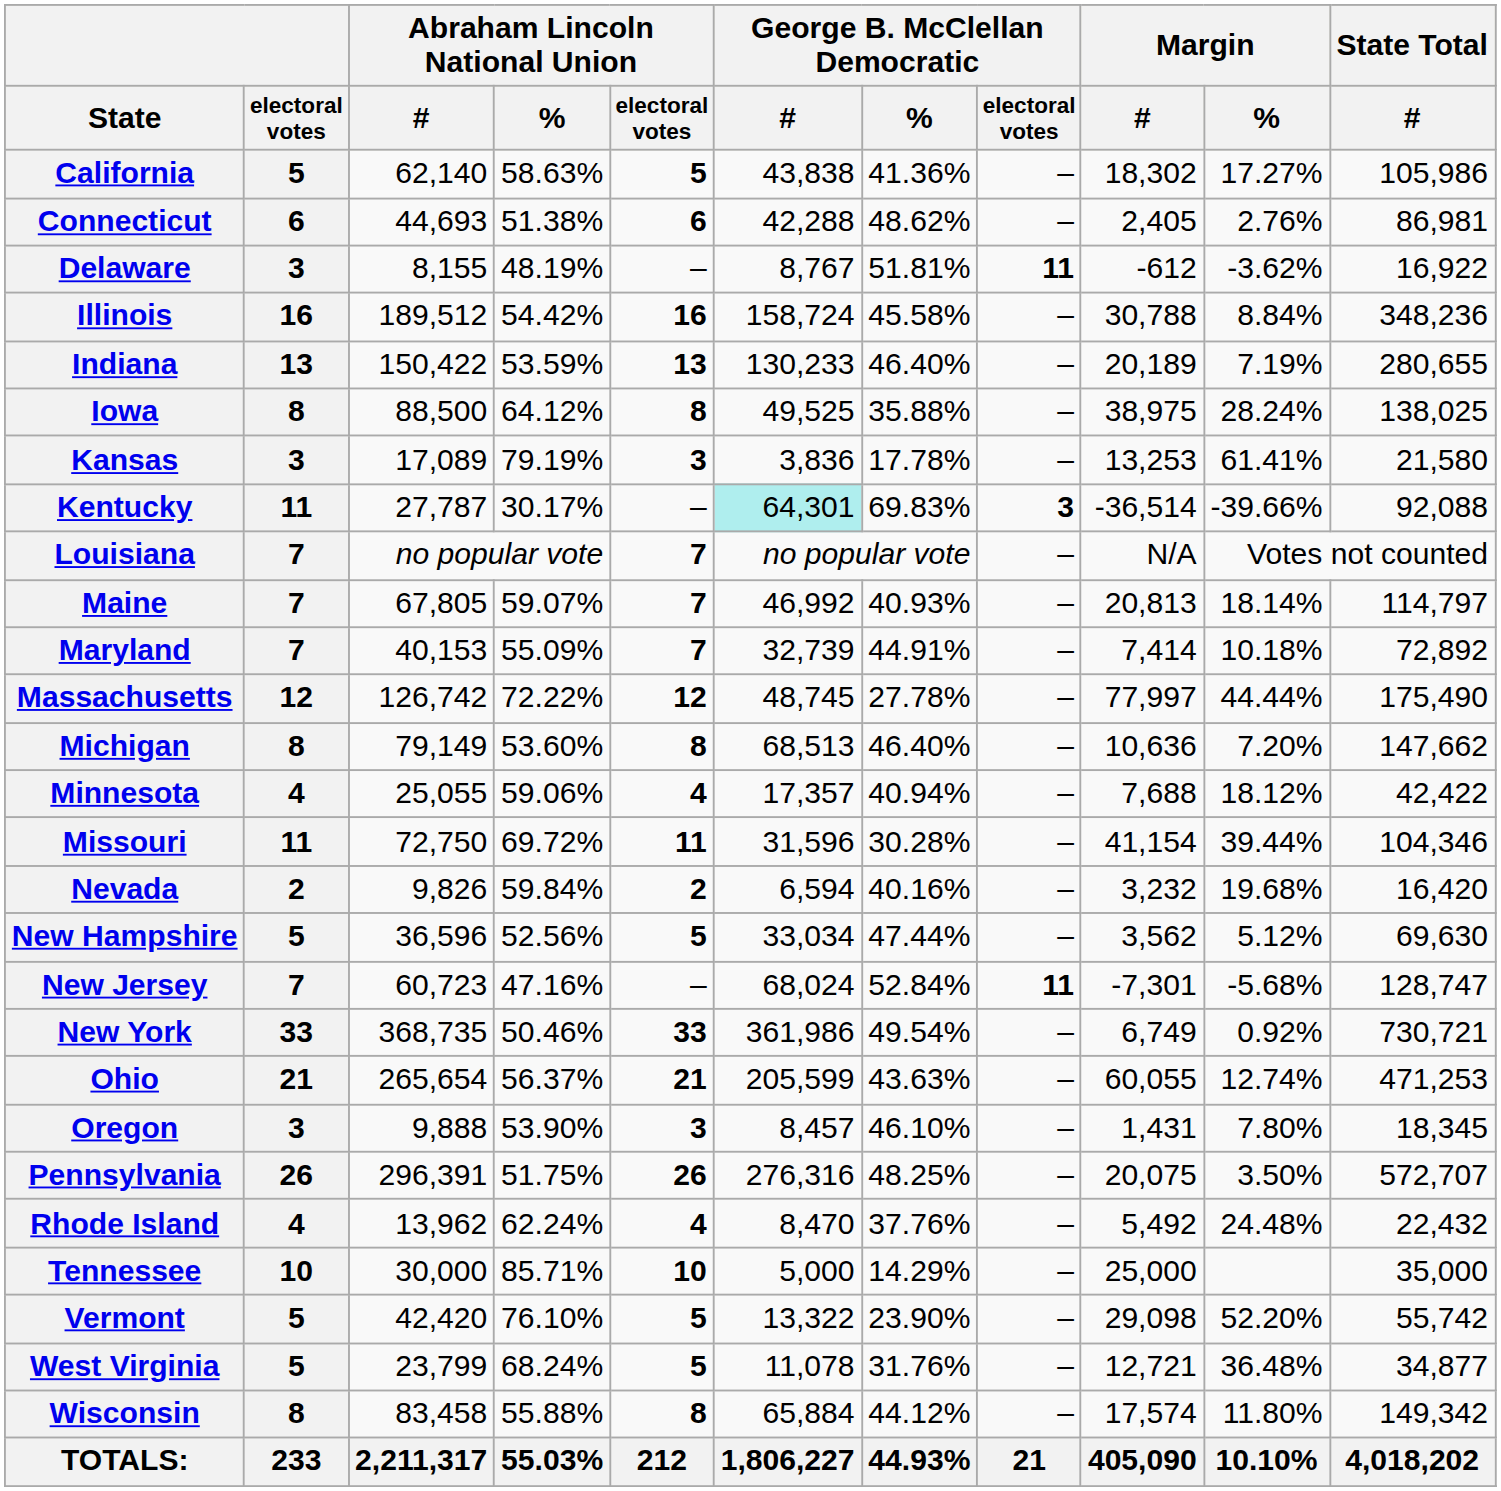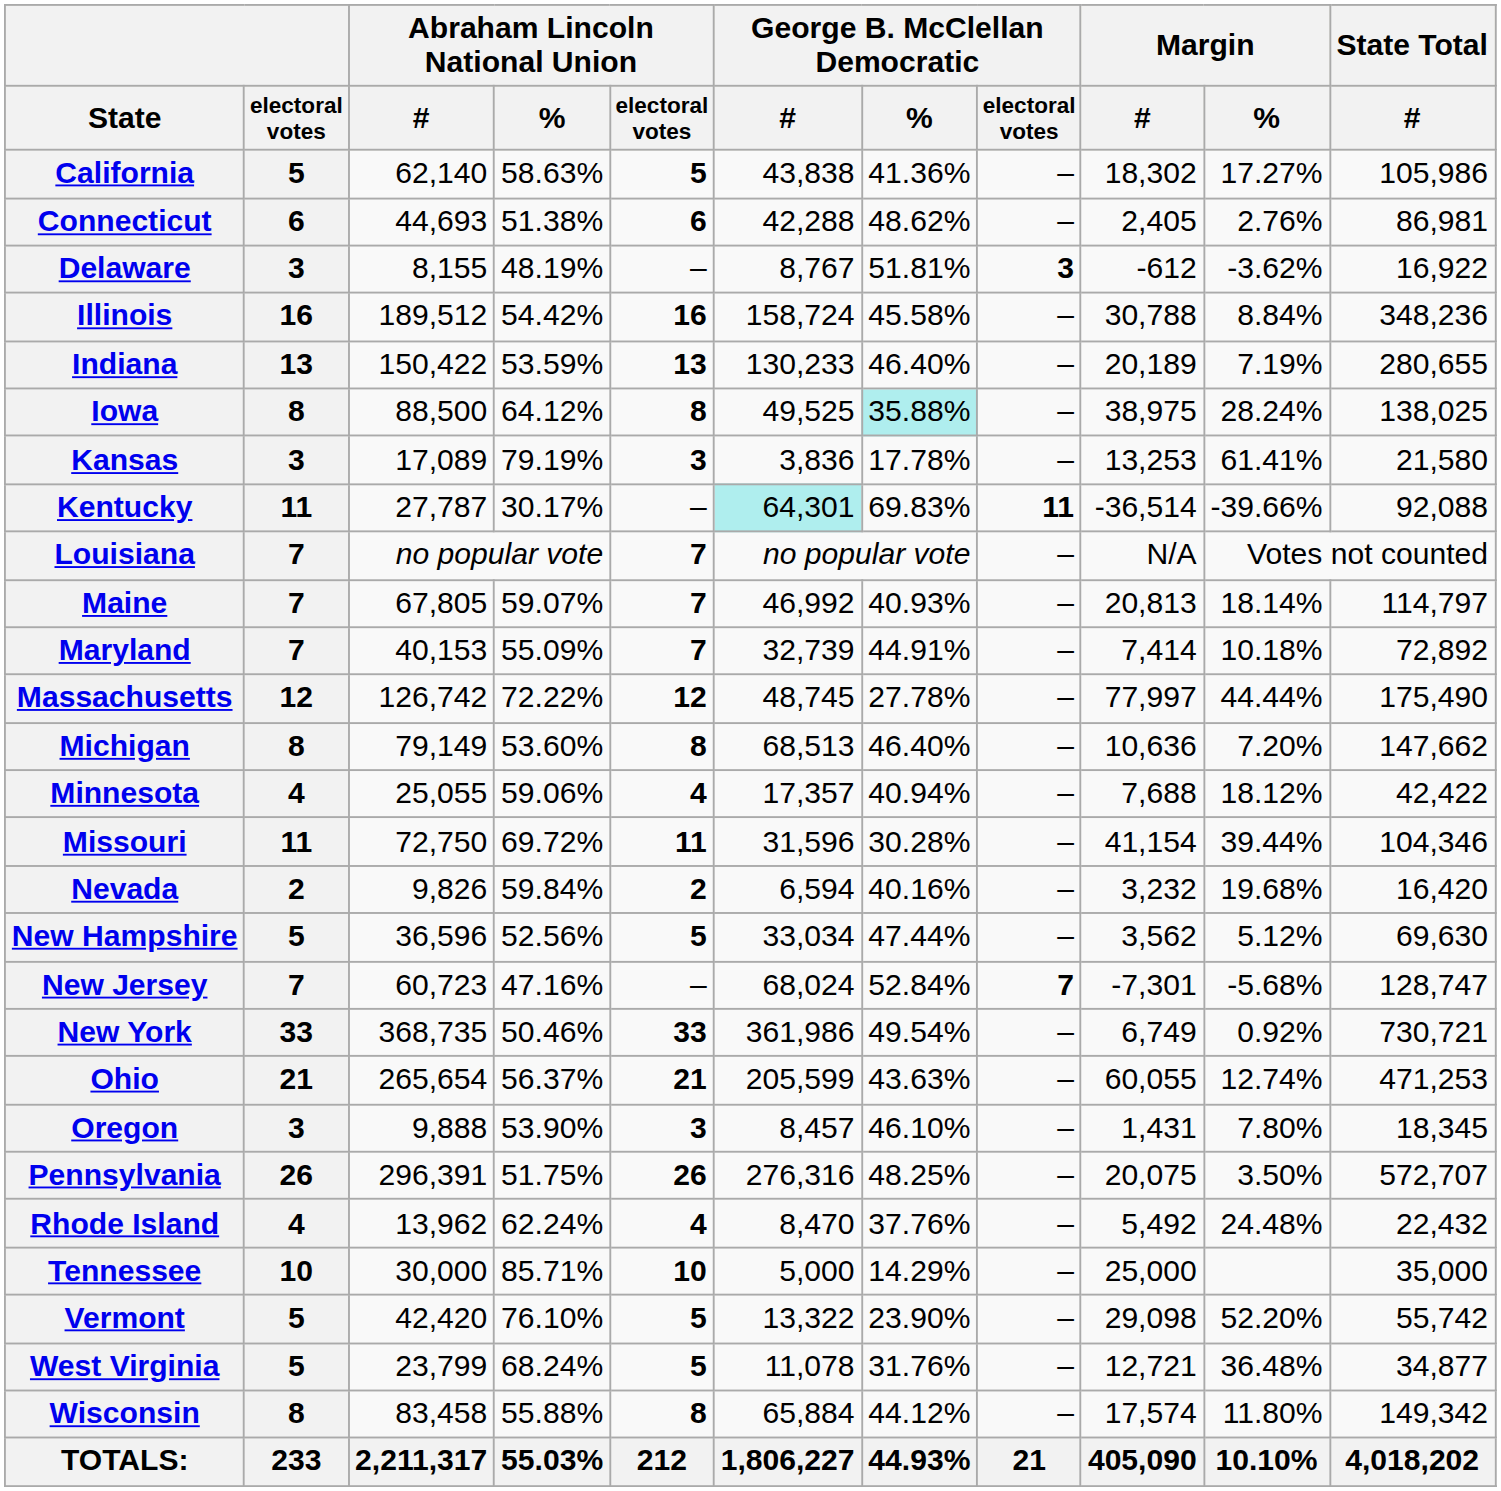 <table class="wikitable sortable" style="text-align:right">
 <tr style="background:#ffd;">
 <th colspan="2"><br></th>
 <th colspan="3" style="text-align:center;">Abraham Lincoln<br>National Union</th>
 <th colspan="3" style="text-align:center;">George B. McClellan<br>Democratic</th>
 <th colspan="2">Margin</th>
 <th style="text-align:center;">State Total</th>
 </tr>
 <tr style="background:#ffe;" |>
 <th align="center">State</th>
 <th style="text-align:center; font-size: 75%">electoral<br>votes</th>
 <th align="center" data-sort-type="number">#</th>
 <th align="center" data-sort-type="number">%</th>
 <th style="text-align:center; font-size: 75%">electoral<br>votes</th>
 <th align="center" data-sort-type="number">#</th>
 <th align="center" data-sort-type="number">%</th>
 <th style="text-align:center; font-size: 75%">electoral<br>votes</th>
 <th data-sort-type="number">#</th>
 <th data-sort-type="number">%</th>
 <th align="center" data-sort-type="number">#</th>
 </tr>
 <tr>
 <th align="left"><a href='#'>California</a></th>
 <th>5</th>
 <td>62,140</td>
 <td>58.63%</td>
 <td><strong>5</strong></td>
 <td>43,838</td>
 <td>41.36%</td>
 <td>–</td>
 <td>18,302</td>
 <td>17.27%</td>
 <td>105,986</td>
 </tr>
 <tr>
 <th align="left"><a href='#'>Connecticut</a></th>
 <th>6</th>
 <td>44,693</td>
 <td>51.38%</td>
 <td><strong>6</strong></td>
 <td>42,288</td>
 <td>48.62%</td>
 <td>–</td>
 <td>2,405</td>
 <td>2.76%</td>
 <td>86,981</td>
 </tr>
 <tr>
 <th align="left"><a href='#'>Delaware</a></th>
 <th>3</th>
 <td>8,155</td>
 <td>48.19%</td>
 <td>–</td>
 <td>8,767</td>
 <td>51.81%</td>
-<td><strong>11</strong></td>
+<td><strong>3</strong></td>
 <td>-612</td>
 <td>-3.62%</td>
 <td>16,922</td>
 </tr>
 <tr>
 <th align="left"><a href='#'>Illinois</a></th>
 <th>16</th>
 <td>189,512</td>
 <td>54.42%</td>
 <td><strong>16</strong></td>
 <td>158,724</td>
 <td>45.58%</td>
 <td>–</td>
 <td>30,788</td>
 <td>8.84%</td>
 <td>348,236</td>
 </tr>
 <tr>
 <th align="left"><a href='#'>Indiana</a></th>
 <th>13</th>
 <td>150,422</td>
 <td>53.59%</td>
 <td><strong>13</strong></td>
 <td>130,233</td>
 <td>46.40%</td>
 <td>–</td>
 <td>20,189</td>
 <td>7.19%</td>
 <td>280,655</td>
 </tr>
 <tr>
 <th align="left"><a href='#'>Iowa</a></th>
 <th>8</th>
 <td>88,500</td>
 <td>64.12%</td>
 <td><strong>8</strong></td>
 <td>49,525</td>
-<td>35.88%</td>
+<td style="background: paleturquoise;">35.88%</td>
 <td>–</td>
 <td>38,975</td>
 <td>28.24%</td>
 <td>138,025</td>
 </tr>
 <tr>
 <th align="left"><a href='#'>Kansas</a></th>
 <th>3</th>
 <td>17,089</td>
 <td>79.19%</td>
 <td><strong>3</strong></td>
 <td>3,836</td>
 <td>17.78%</td>
 <td>–</td>
 <td>13,253</td>
 <td>61.41%</td>
 <td>21,580</td>
 </tr>
 <tr>
 <th align="left"><a href='#'>Kentucky</a></th>
 <th>11</th>
 <td>27,787</td>
 <td>30.17%</td>
 <td>–</td>
 <td style="background: paleturquoise;">64,301</td>
 <td>69.83%</td>
-<td><strong>3</strong></td>
+<td><strong>11</strong></td>
 <td>-36,514</td>
 <td>-39.66%</td>
 <td>92,088</td>
 </tr>
 <tr>
 <th align="left"><a href='#'>Louisiana</a></th>
 <th>7</th>
 <td colspan=2><em>no popular vote</em></td>
 <td><strong>7</strong></td>
 <td colspan=2><em>no popular vote</em></td>
 <td>–</td>
 <td>N/A</td>
 <td colspan=2>Votes not counted</td>
 </tr>
 <tr>
 <th align="left"><a href='#'>Maine</a></th>
 <th>7</th>
 <td>67,805</td>
 <td>59.07%</td>
 <td><strong>7</strong></td>
 <td>46,992</td>
 <td>40.93%</td>
 <td>–</td>
 <td>20,813</td>
 <td>18.14%</td>
 <td>114,797</td>
 </tr>
 <tr>
 <th align="left"><a href='#'>Maryland</a></th>
 <th>7</th>
 <td>40,153</td>
 <td>55.09%</td>
 <td><strong>7</strong></td>
 <td>32,739</td>
 <td>44.91%</td>
 <td>–</td>
 <td>7,414</td>
 <td>10.18%</td>
 <td>72,892</td>
 </tr>
 <tr>
 <th align="left"><a href='#'>Massachusetts</a></th>
 <th>12</th>
 <td>126,742</td>
 <td>72.22%</td>
 <td><strong>12</strong></td>
 <td>48,745</td>
 <td>27.78%</td>
 <td>–</td>
 <td>77,997</td>
 <td>44.44%</td>
 <td>175,490</td>
 </tr>
 <tr>
 <th align="left"><a href='#'>Michigan</a></th>
 <th>8</th>
 <td>79,149</td>
 <td>53.60%</td>
 <td><strong>8</strong></td>
 <td>68,513</td>
 <td>46.40%</td>
 <td>–</td>
 <td>10,636</td>
 <td>7.20%</td>
 <td>147,662</td>
 </tr>
 <tr>
 <th align="left"><a href='#'>Minnesota</a></th>
 <th>4</th>
 <td>25,055</td>
 <td>59.06%</td>
 <td><strong>4</strong></td>
 <td>17,357</td>
 <td>40.94%</td>
 <td>–</td>
 <td>7,688</td>
 <td>18.12%</td>
 <td>42,422</td>
 </tr>
 <tr>
 <th align="left"><a href='#'>Missouri</a></th>
 <th>11</th>
 <td>72,750</td>
 <td>69.72%</td>
 <td><strong>11</strong></td>
 <td>31,596</td>
 <td>30.28%</td>
 <td>–</td>
 <td>41,154</td>
 <td>39.44%</td>
 <td>104,346</td>
 </tr>
 <tr>
 <th align="left"><a href='#'>Nevada</a></th>
 <th>2</th>
 <td>9,826</td>
 <td>59.84%</td>
 <td><strong>2</strong></td>
 <td>6,594</td>
 <td>40.16%</td>
 <td>–</td>
 <td>3,232</td>
 <td>19.68%</td>
 <td>16,420</td>
 </tr>
 <tr>
 <th align="left"><a href='#'>New Hampshire</a></th>
 <th>5</th>
 <td>36,596</td>
 <td>52.56%</td>
 <td><strong>5</strong></td>
 <td>33,034</td>
 <td>47.44%</td>
 <td>–</td>
 <td>3,562</td>
 <td>5.12%</td>
 <td>69,630</td>
 </tr>
 <tr>
 <th align="left"><a href='#'>New Jersey</a></th>
 <th>7</th>
 <td>60,723</td>
 <td>47.16%</td>
 <td>–</td>
 <td>68,024</td>
 <td>52.84%</td>
-<td><strong>11</strong></td>
+<td><strong>7</strong></td>
 <td>-7,301</td>
 <td>-5.68%</td>
 <td>128,747</td>
 </tr>
 <tr>
 <th align="left"><a href='#'>New York</a></th>
 <th>33</th>
 <td>368,735</td>
 <td>50.46%</td>
 <td><strong>33</strong></td>
 <td>361,986</td>
 <td>49.54%</td>
 <td>–</td>
 <td>6,749</td>
 <td>0.92%</td>
 <td>730,721</td>
 </tr>
 <tr>
 <th align="left"><a href='#'>Ohio</a></th>
 <th>21</th>
 <td>265,654</td>
 <td>56.37%</td>
 <td><strong>21</strong></td>
 <td>205,599</td>
 <td>43.63%</td>
 <td>–</td>
 <td>60,055</td>
 <td>12.74%</td>
 <td>471,253</td>
 </tr>
 <tr>
 <th align="left"><a href='#'>Oregon</a></th>
 <th>3</th>
 <td>9,888</td>
 <td>53.90%</td>
 <td><strong>3</strong></td>
 <td>8,457</td>
 <td>46.10%</td>
 <td>–</td>
 <td>1,431</td>
 <td>7.80%</td>
 <td>18,345</td>
 </tr>
 <tr>
 <th align="left"><a href='#'>Pennsylvania</a></th>
 <th>26</th>
 <td>296,391</td>
 <td>51.75%</td>
 <td><strong>26</strong></td>
 <td>276,316</td>
 <td>48.25%</td>
 <td>–</td>
 <td>20,075</td>
 <td>3.50%</td>
 <td>572,707</td>
 </tr>
 <tr>
 <th align="left"><a href='#'>Rhode Island</a></th>
 <th>4</th>
 <td>13,962</td>
 <td>62.24%</td>
 <td><strong>4</strong></td>
 <td>8,470</td>
 <td>37.76%</td>
 <td>–</td>
 <td>5,492</td>
 <td>24.48%</td>
 <td>22,432</td>
 </tr>
 <tr>
 <th align="left"><a href='#'>Tennessee</a></th>
 <th>10</th>
 <td>30,000</td>
 <td>85.71%</td>
 <td><strong>10</strong></td>
 <td>5,000</td>
 <td>14.29%</td>
 <td>–</td>
 <td>25,000</td>
 <td></td>
 <td>35,000</td>
 </tr>
 <tr>
 <th align="left"><a href='#'>Vermont</a></th>
 <th>5</th>
 <td>42,420</td>
 <td>76.10%</td>
 <td><strong>5</strong></td>
 <td>13,322</td>
 <td>23.90%</td>
 <td>–</td>
 <td>29,098</td>
 <td>52.20%</td>
 <td>55,742</td>
 </tr>
 <tr>
 <th align="left"><a href='#'>West Virginia</a></th>
 <th>5</th>
 <td>23,799</td>
 <td>68.24%</td>
 <td><strong>5</strong></td>
 <td>11,078</td>
 <td>31.76%</td>
 <td>–</td>
 <td>12,721</td>
 <td>36.48%</td>
 <td>34,877</td>
 </tr>
 <tr>
 <th align="left"><a href='#'>Wisconsin</a></th>
 <th>8</th>
 <td>83,458</td>
 <td>55.88%</td>
 <td><strong>8</strong></td>
 <td>65,884</td>
 <td>44.12%</td>
 <td>–</td>
 <td>17,574</td>
 <td>11.80%</td>
 <td>149,342</td>
 </tr>
 <tr>
 <th>TOTALS:</th>
 <th>233</th>
 <th>2,211,317</th>
 <th>55.03%</th>
 <th>212</th>
 <th>1,806,227</th>
 <th>44.93%</th>
 <th>21</th>
 <th>405,090</th>
 <th>10.10%</th>
 <th>4,018,202</th>
 </tr>
 <tr>
 </tr>
 </table>
